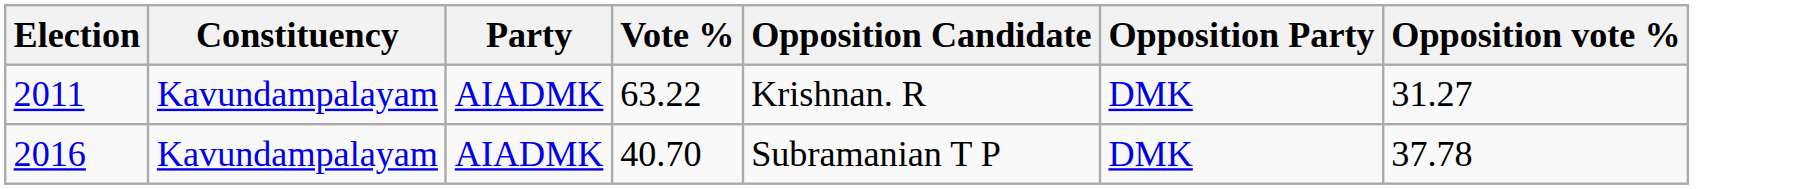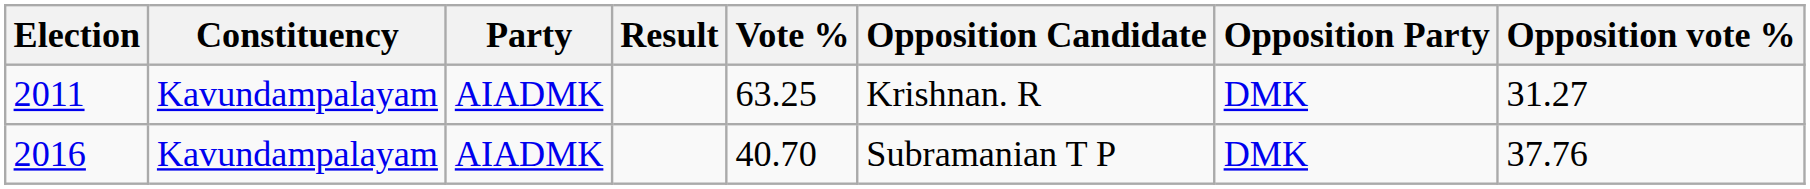 <table class="sortable wikitable"style="font-size: 95%">
 <tr>
 <th>Election</th>
 <th>Constituency</th>
 <th>Party</th>
+<th>Result</th>
 <th>Vote %</th>
 <th>Opposition Candidate</th>
 <th>Opposition Party</th>
 <th>Opposition vote %</th>
 </tr>
 <tr>
 <td><a href='#'>2011</a></td>
 <td><a href='#'>Kavundampalayam</a></td>
 <td><a href='#'>AIADMK</a></td>
-<td>63.22</td>
+<td></td>
+<td>63.25</td>
 <td>Krishnan. R</td>
 <td><a href='#'>DMK</a></td>
 <td>31.27</td>
 </tr>
 <tr>
 <td><a href='#'>2016</a></td>
 <td><a href='#'>Kavundampalayam</a></td>
 <td><a href='#'>AIADMK</a></td>
+<td></td>
 <td>40.70</td>
 <td>Subramanian T P</td>
 <td><a href='#'>DMK</a></td>
-<td>37.78</td>
+<td>37.76</td>
 </tr>
 </table>
